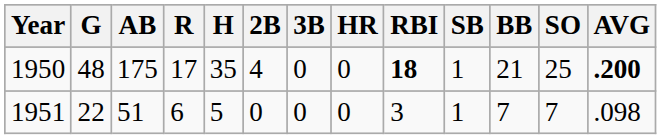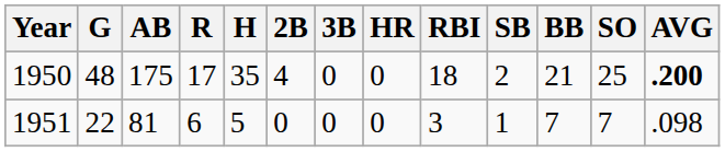 <table class="wikitable">
 <tr>
 <th><strong>Year</strong></th>
 <th><strong>G</strong></th>
 <th><strong>AB</strong></th>
 <th><strong>R</strong></th>
 <th><strong>H</strong></th>
 <th><strong>2B</strong></th>
 <th><strong>3B</strong></th>
 <th><strong>HR</strong></th>
 <th><strong>RBI</strong></th>
 <th><strong>SB</strong></th>
 <th><strong>BB</strong></th>
 <th><strong>SO</strong></th>
 <th><strong>AVG</strong></th>
 </tr>
 <tr>
 <td>1950</td>
 <td>48</td>
 <td>175</td>
 <td>17</td>
 <td>35</td>
 <td>4</td>
 <td>0</td>
 <td>0</td>
-<td><strong>18</strong></td>
-<td>1</td>
+<td>18</td>
+<td>2</td>
 <td>21</td>
 <td>25</td>
 <td><strong>.200</strong></td>
 </tr>
 <tr>
 <td>1951</td>
 <td>22</td>
-<td>51</td>
+<td>81</td>
 <td>6</td>
 <td>5</td>
 <td>0</td>
 <td>0</td>
 <td>0</td>
 <td>3</td>
 <td>1</td>
 <td>7</td>
 <td>7</td>
 <td>.098</td>
 </tr>
 </table>
